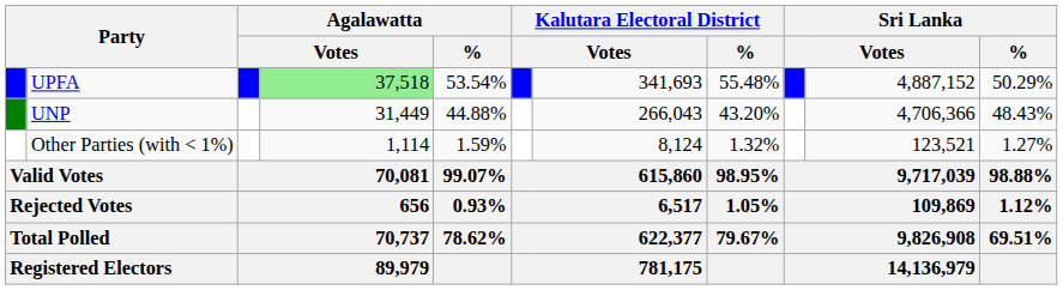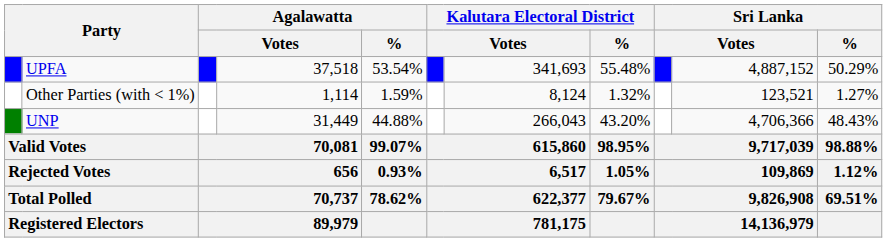 <table class="wikitable">
 <tr>
 <th colspan="2" width="144px"rowspan="2">Party</th>
 <th colspan="3" width="216px">Agalawatta</th>
 <th colspan="3" width="216px"><a href='#'>Kalutara Electoral District</a></th>
 <th colspan="3" width="216px">Sri Lanka</th>
 </tr>
 <tr>
 <th colspan="2" width="144px">Votes</th>
 <th>%</th>
 <th colspan="2" width="144px">Votes</th>
 <th>%</th>
 <th colspan="2" width="144px">Votes</th>
 <th>%</th>
 </tr>
 <tr>
 <td style="background-color:blue;" width="10px"></td>
 <td style="text-align:left;"><a href='#'>UPFA</a></td>
 <td style="background-color:blue;" width="10px"></td>
-<td style="background: lightgreen; text-align:right;">37,518</td>
+<td style="text-align:right;">37,518</td>
 <td style="text-align:right;">53.54%</td>
 <td style="background-color:blue;" width="10px"></td>
 <td style="text-align:right;">341,693</td>
 <td style="text-align:right;">55.48%</td>
 <td style="background-color:blue;" width="10px"></td>
 <td style="text-align:right;">4,887,152</td>
 <td style="text-align:right;">50.29%</td>
+</tr>
+<tr>
+<td style="background-color:white;" width="10px"></td>
+<td style="text-align:left;">Other Parties (with < 1%)</td>
+<td style="background-color:white;" width="10px"></td>
+<td style="text-align:right;">1,114</td>
+<td style="text-align:right;">1.59%</td>
+<td style="background-color:white;" width="10px"></td>
+<td style="text-align:right;">8,124</td>
+<td style="text-align:right;">1.32%</td>
+<td style="background-color:white;" width="10px"></td>
+<td style="text-align:right;">123,521</td>
+<td style="text-align:right;">1.27%</td>
 </tr>
 <tr>
 <td style="background-color:green;" width="10px"></td>
 <td style="text-align:left;"><a href='#'>UNP</a></td>
 <td style="background-color:white;" width="10px"></td>
 <td style="text-align:right;">31,449</td>
 <td style="text-align:right;">44.88%</td>
 <td style="background-color:white;" width="10px"></td>
 <td style="text-align:right;">266,043</td>
 <td style="text-align:right;">43.20%</td>
 <td style="background-color:white;" width="10px"></td>
 <td style="text-align:right;">4,706,366</td>
 <td style="text-align:right;">48.43%</td>
-</tr>
-<tr>
-<td style="background-color:white;" width="10px"></td>
-<td style="text-align:left;">Other Parties (with < 1%)</td>
-<td style="background-color:white;" width="10px"></td>
-<td style="text-align:right;">1,114</td>
-<td style="text-align:right;">1.59%</td>
-<td style="background-color:white;" width="10px"></td>
-<td style="text-align:right;">8,124</td>
-<td style="text-align:right;">1.32%</td>
-<td style="background-color:white;" width="10px"></td>
-<td style="text-align:right;">123,521</td>
-<td style="text-align:right;">1.27%</td>
 </tr>
 <tr>
 <th colspan="2" width="144px"style="text-align:left;">Valid Votes</th>
 <th style="text-align:right;"colspan="2" width="144px">70,081</th>
 <th style="text-align:right;">99.07%</th>
 <th style="text-align:right;"colspan="2" width="144px">615,860</th>
 <th style="text-align:right;">98.95%</th>
 <th style="text-align:right;"colspan="2" width="144px">9,717,039</th>
 <th style="text-align:right;">98.88%</th>
 </tr>
 <tr>
 <th colspan="2" width="144px"style="text-align:left;">Rejected Votes</th>
 <th style="text-align:right;"colspan="2" width="144px">656</th>
 <th style="text-align:right;">0.93%</th>
 <th style="text-align:right;"colspan="2" width="144px">6,517</th>
 <th style="text-align:right;">1.05%</th>
 <th style="text-align:right;"colspan="2" width="144px">109,869</th>
 <th style="text-align:right;">1.12%</th>
 </tr>
 <tr>
 <th colspan="2" width="144px"style="text-align:left;">Total Polled</th>
 <th style="text-align:right;"colspan="2" width="144px">70,737</th>
 <th style="text-align:right;">78.62%</th>
 <th style="text-align:right;"colspan="2" width="144px">622,377</th>
 <th style="text-align:right;">79.67%</th>
 <th style="text-align:right;"colspan="2" width="144px">9,826,908</th>
 <th style="text-align:right;">69.51%</th>
 </tr>
 <tr>
 <th colspan="2" width="144px"style="text-align:left;">Registered Electors</th>
 <th style="text-align:right;"colspan="2" width="144px">89,979</th>
 <th></th>
 <th style="text-align:right;"colspan="2" width="144px">781,175</th>
 <th></th>
 <th style="text-align:right;"colspan="2" width="144px">14,136,979</th>
 <th></th>
 </tr>
 </table>
